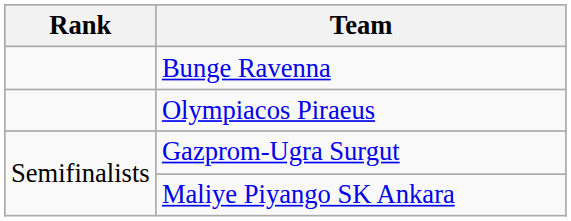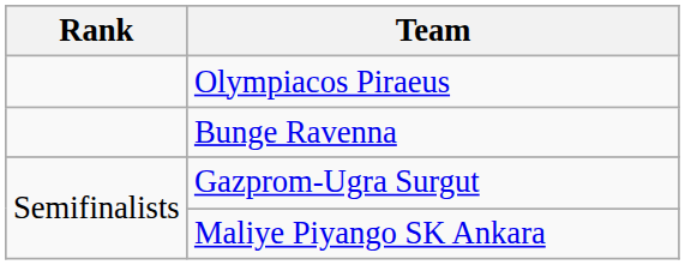 <table class="wikitable" style="text-align: center;">
 <tr>
 <th width=40>Rank</th>
 <th width=240>Team</th>
 </tr>
 <tr align=center>
 <td></td>
-<td style="text-align:left;"> <a href='#'>Bunge Ravenna</a></td>
+<td style="text-align:left;"> <a href='#'>Olympiacos Piraeus</a></td>
 </tr>
 <tr align=center>
 <td></td>
-<td style="text-align:left;"> <a href='#'>Olympiacos Piraeus</a></td>
+<td style="text-align:left;"> <a href='#'>Bunge Ravenna</a></td>
 </tr>
 <tr align=center>
 <td rowspan=2>Semifinalists</td>
 <td style="text-align:left;"> <a href='#'>Gazprom-Ugra Surgut</a></td>
 </tr>
 <tr align=center>
 <td style="text-align:left;"> <a href='#'>Maliye Piyango SK Ankara</a></td>
 </tr>
 </table>
